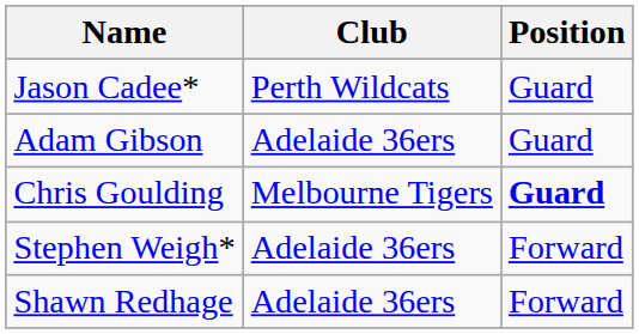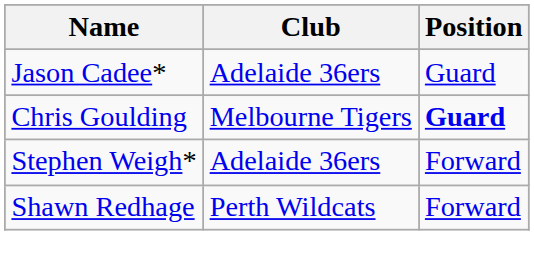 <table class="wikitable">
 <tr>
 <th>Name</th>
 <th>Club</th>
 <th>Position</th>
 </tr>
 <tr>
 <td><a href='#'>Jason Cadee</a>*</td>
-<td><a href='#'>Perth Wildcats</a></td>
-<td><a href='#'>Guard</a></td>
-</tr>
-<tr>
-<td><a href='#'>Adam Gibson</a></td>
 <td><a href='#'>Adelaide 36ers</a></td>
 <td><a href='#'>Guard</a></td>
 </tr>
 <tr>
 <td><a href='#'>Chris Goulding</a></td>
 <td><a href='#'>Melbourne Tigers</a></td>
 <td><strong><a href='#'>Guard</a></strong></td>
 </tr>
 <tr>
 <td><a href='#'>Stephen Weigh</a>*</td>
 <td><a href='#'>Adelaide 36ers</a></td>
 <td><a href='#'>Forward</a></td>
 </tr>
 <tr>
 <td><a href='#'>Shawn Redhage</a></td>
-<td><a href='#'>Adelaide 36ers</a></td>
+<td><a href='#'>Perth Wildcats</a></td>
 <td><a href='#'>Forward</a></td>
 </tr>
 </table>
